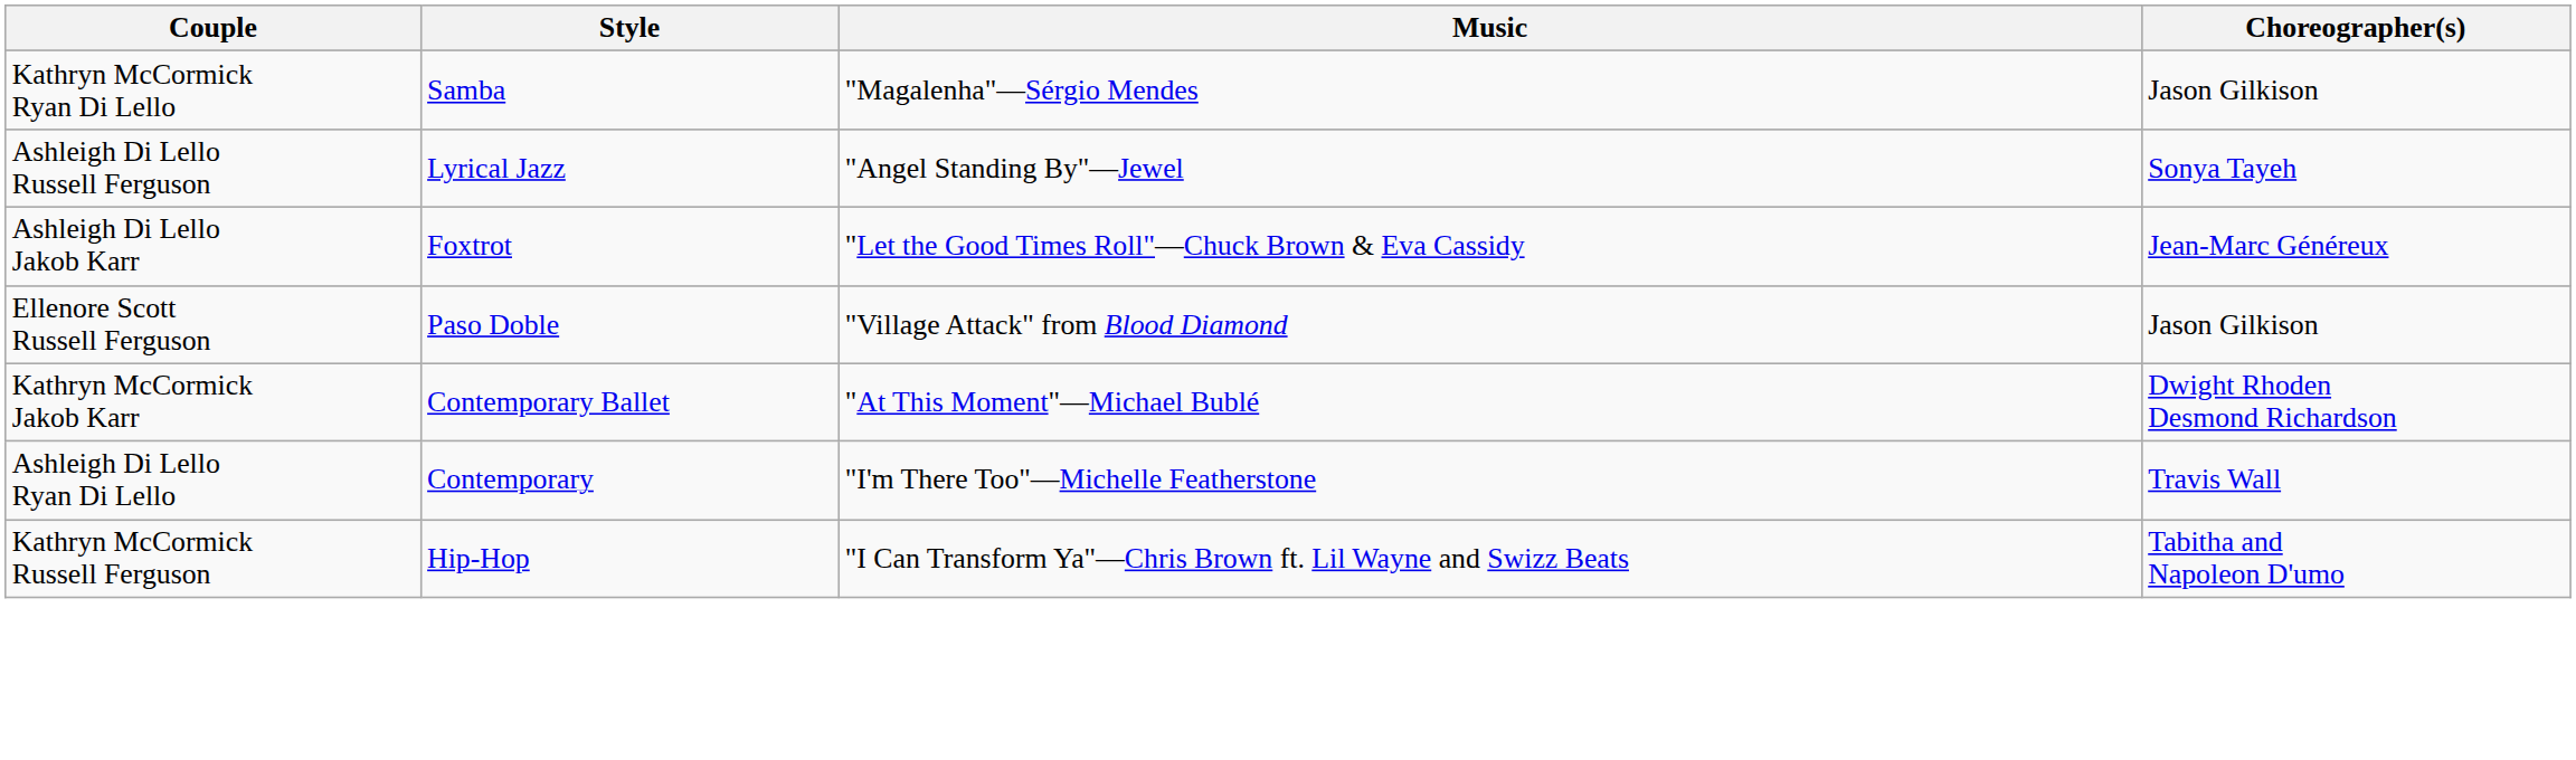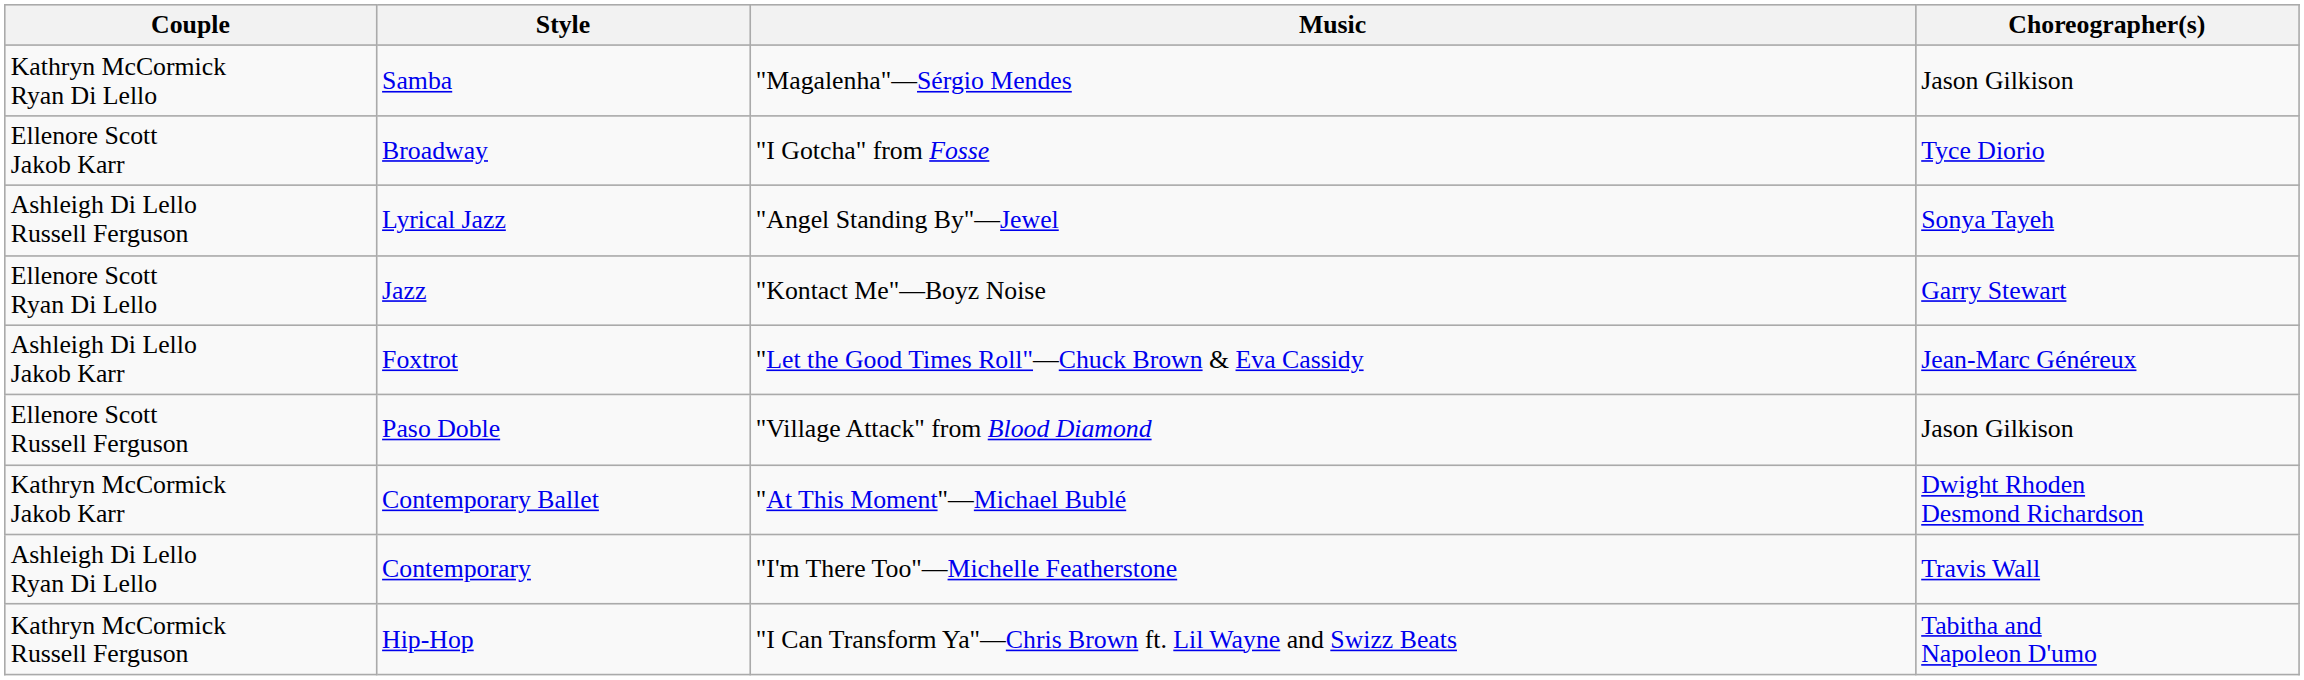 <table class="wikitable" style="width:90%;">
 <tr>
 <th>Couple</th>
 <th>Style</th>
 <th>Music</th>
 <th>Choreographer(s)</th>
 </tr>
 <tr>
 <td>Kathryn McCormick<br>Ryan Di Lello</td>
 <td><a href='#'>Samba</a></td>
 <td>"Magalenha"—<a href='#'>Sérgio Mendes</a></td>
 <td>Jason Gilkison</td>
 </tr>
 <tr>
+<td>Ellenore Scott<br>Jakob Karr</td>
+<td><a href='#'>Broadway</a></td>
+<td>"I Gotcha" from <em><a href='#'>Fosse</a></em></td>
+<td><a href='#'>Tyce Diorio</a></td>
+</tr>
+<tr>
 <td>Ashleigh Di Lello<br>Russell Ferguson</td>
 <td><a href='#'>Lyrical Jazz</a></td>
 <td>"Angel Standing By"—<a href='#'>Jewel</a></td>
 <td><a href='#'>Sonya Tayeh</a></td>
+</tr>
+<tr>
+<td>Ellenore Scott<br>Ryan Di Lello</td>
+<td><a href='#'>Jazz</a></td>
+<td>"Kontact Me"—Boyz Noise</td>
+<td><a href='#'>Garry Stewart</a></td>
 </tr>
 <tr>
 <td>Ashleigh Di Lello<br>Jakob Karr</td>
 <td><a href='#'>Foxtrot</a></td>
 <td>"<a href='#'>Let the Good Times Roll"</a>—<a href='#'>Chuck Brown</a> & <a href='#'>Eva Cassidy</a></td>
 <td><a href='#'>Jean-Marc Généreux</a></td>
 </tr>
 <tr>
 <td>Ellenore Scott<br>Russell Ferguson</td>
 <td><a href='#'>Paso Doble</a></td>
 <td>"Village Attack" from <em><a href='#'>Blood Diamond</a></em></td>
 <td>Jason Gilkison</td>
 </tr>
 <tr>
 <td>Kathryn McCormick<br>Jakob Karr</td>
 <td><a href='#'>Contemporary Ballet</a></td>
 <td>"<a href='#'>At This Moment</a>"—<a href='#'>Michael Bublé</a></td>
 <td><a href='#'>Dwight Rhoden</a><br><a href='#'>Desmond Richardson</a></td>
 </tr>
 <tr>
 <td>Ashleigh Di Lello<br>Ryan Di Lello</td>
 <td><a href='#'>Contemporary</a></td>
 <td>"I'm There Too"—<a href='#'>Michelle Featherstone</a></td>
 <td><a href='#'>Travis Wall</a></td>
 </tr>
 <tr>
 <td>Kathryn McCormick<br>Russell Ferguson</td>
 <td><a href='#'>Hip-Hop</a></td>
 <td>"I Can Transform Ya"—<a href='#'>Chris Brown</a> ft. <a href='#'>Lil Wayne</a> and <a href='#'>Swizz Beats</a></td>
 <td><a href='#'>Tabitha and<br>Napoleon D'umo</a></td>
 </tr>
 </table>
